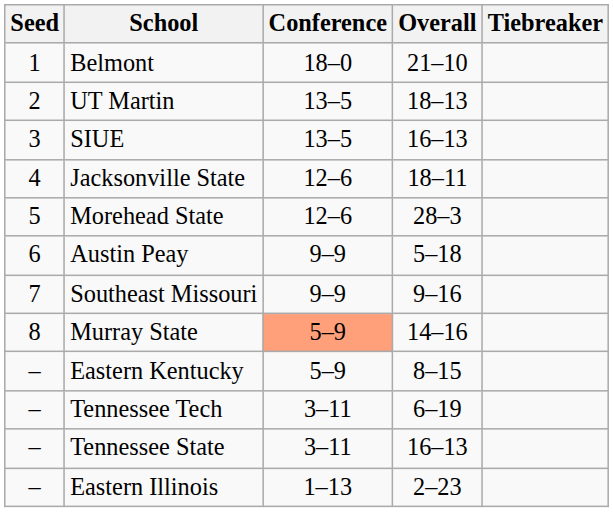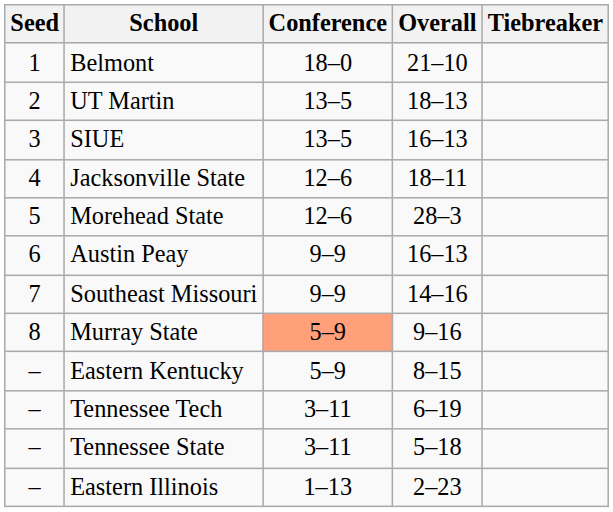 <table class="wikitable" style="text-align:center">
 <tr>
 <th>Seed</th>
 <th>School</th>
 <th>Conference</th>
 <th>Overall</th>
 <th>Tiebreaker</th>
 </tr>
 <tr>
 <td>1</td>
 <td align=left>Belmont</td>
 <td>18–0</td>
 <td>21–10</td>
 <td></td>
 </tr>
 <tr>
 <td>2</td>
 <td align=left>UT Martin</td>
 <td>13–5</td>
 <td>18–13</td>
 <td></td>
 </tr>
 <tr>
 <td>3</td>
 <td align=left>SIUE</td>
 <td>13–5</td>
 <td>16–13</td>
 <td></td>
 </tr>
 <tr>
 <td>4</td>
 <td align=left>Jacksonville State</td>
 <td>12–6</td>
 <td>18–11</td>
 <td></td>
 </tr>
 <tr>
 <td>5</td>
 <td align=left>Morehead State</td>
 <td>12–6</td>
 <td>28–3</td>
 <td></td>
 </tr>
 <tr>
 <td>6</td>
 <td align=left>Austin Peay</td>
 <td>9–9</td>
-<td>5–18</td>
+<td>16–13</td>
 <td></td>
 </tr>
 <tr>
 <td>7</td>
 <td align=left>Southeast Missouri</td>
 <td>9–9</td>
-<td>9–16</td>
+<td>14–16</td>
 <td></td>
 </tr>
 <tr>
 <td>8</td>
 <td align=left>Murray State</td>
 <td style="background: lightsalmon;">5–9</td>
-<td>14–16</td>
+<td>9–16</td>
 <td></td>
 </tr>
 <tr>
 <td>–</td>
 <td align=left>Eastern Kentucky</td>
 <td>5–9</td>
 <td>8–15</td>
 <td></td>
 </tr>
 <tr>
 <td>–</td>
 <td align=left>Tennessee Tech</td>
 <td>3–11</td>
 <td>6–19</td>
 <td></td>
 </tr>
 <tr>
 <td>–</td>
 <td align=left>Tennessee State</td>
 <td>3–11</td>
-<td>16–13</td>
+<td>5–18</td>
 <td></td>
 </tr>
 <tr>
 <td>–</td>
 <td align=left>Eastern Illinois</td>
 <td>1–13</td>
 <td>2–23</td>
 <td></td>
 </tr>
 </table>
